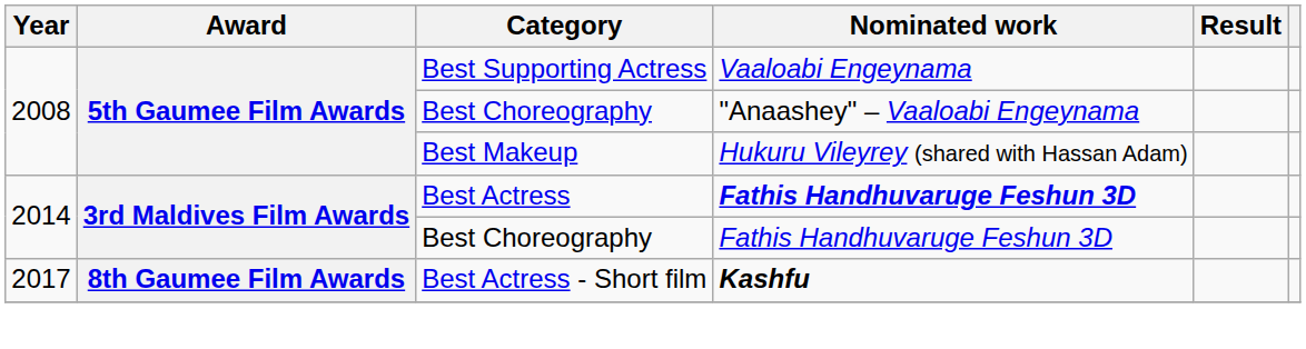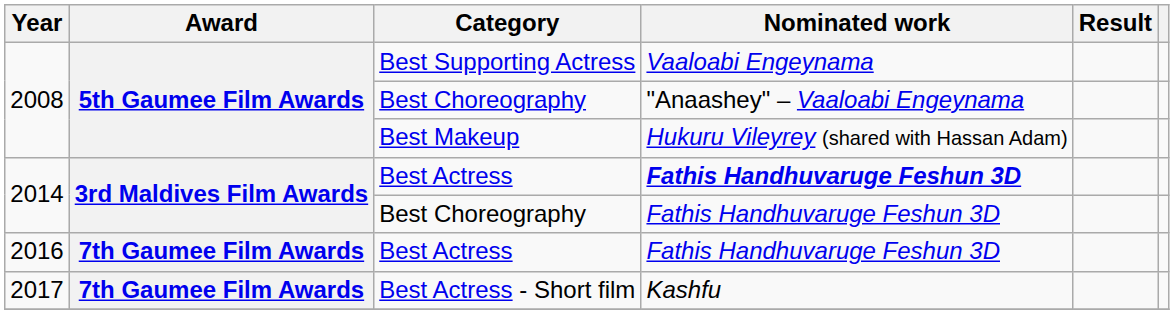 <table class="wikitable plainrowheaders sortable">
 <tr>
 <th scope="col">Year</th>
 <th scope="col">Award</th>
 <th scope="col">Category</th>
 <th scope="col">Nominated work</th>
 <th scope="col">Result</th>
 <th scope="col" class="unsortable"></th>
 </tr>
 <tr>
 <td rowspan="3">2008</td>
 <th scope="row" rowspan="3"><a href='#'>5th Gaumee Film Awards</a></th>
 <td><a href='#'>Best Supporting Actress</a></td>
 <td><em><a href='#'>Vaaloabi Engeynama</a></em></td>
 <td></td>
 <td style="text-align:center;"></td>
 </tr>
 <tr>
 <td><a href='#'>Best Choreography</a></td>
 <td>"Anaashey" – <em><a href='#'>Vaaloabi Engeynama</a></em></td>
 <td></td>
 <td style="text-align:center;"></td>
 </tr>
 <tr>
 <td><a href='#'>Best Makeup</a></td>
 <td><em><a href='#'>Hukuru Vileyrey</a></em> <small>(shared with Hassan Adam)</small></td>
 <td></td>
 <td style="text-align:center;"></td>
 </tr>
 <tr>
 <td rowspan="2">2014</td>
 <th scope="row" rowspan="2"><a href='#'>3rd Maldives Film Awards</a></th>
 <td><a href='#'>Best Actress</a></td>
 <td><strong><em><a href='#'>Fathis Handhuvaruge Feshun 3D</a></em></strong></td>
 <td></td>
 <td style="text-align:center;"></td>
 </tr>
 <tr>
 <td>Best Choreography</td>
 <td><em><a href='#'>Fathis Handhuvaruge Feshun 3D</a></em></td>
 <td></td>
 <td style="text-align:center;"></td>
 </tr>
 <tr>
+<td>2016</td>
+<th scope="row"><a href='#'>7th Gaumee Film Awards</a></th>
+<td><a href='#'>Best Actress</a></td>
+<td><em><a href='#'>Fathis Handhuvaruge Feshun 3D</a></em></td>
+<td></td>
+<td style="text-align:center;"></td>
+</tr>
+<tr>
 <td>2017</td>
-<th scope="row"><a href='#'>8th Gaumee Film Awards</a></th>
+<th scope="row"><a href='#'>7th Gaumee Film Awards</a></th>
 <td><a href='#'>Best Actress</a> - Short film</td>
-<td><strong><em>Kashfu</em></strong></td>
+<td><em>Kashfu</em></td>
 <td></td>
 <td style="text-align:center;"></td>
 </tr>
 <tr>
 </tr>
 </table>
